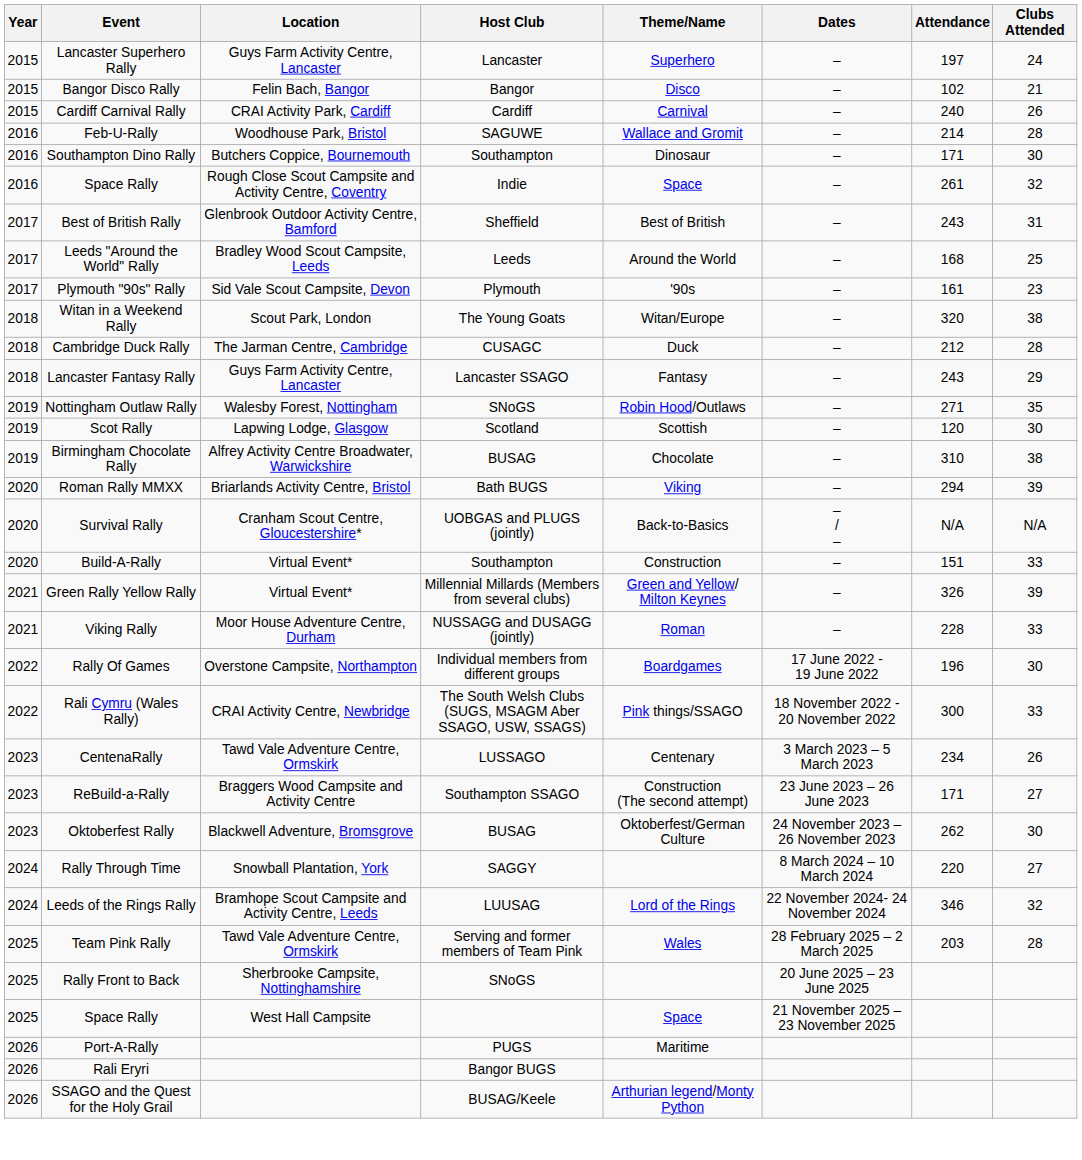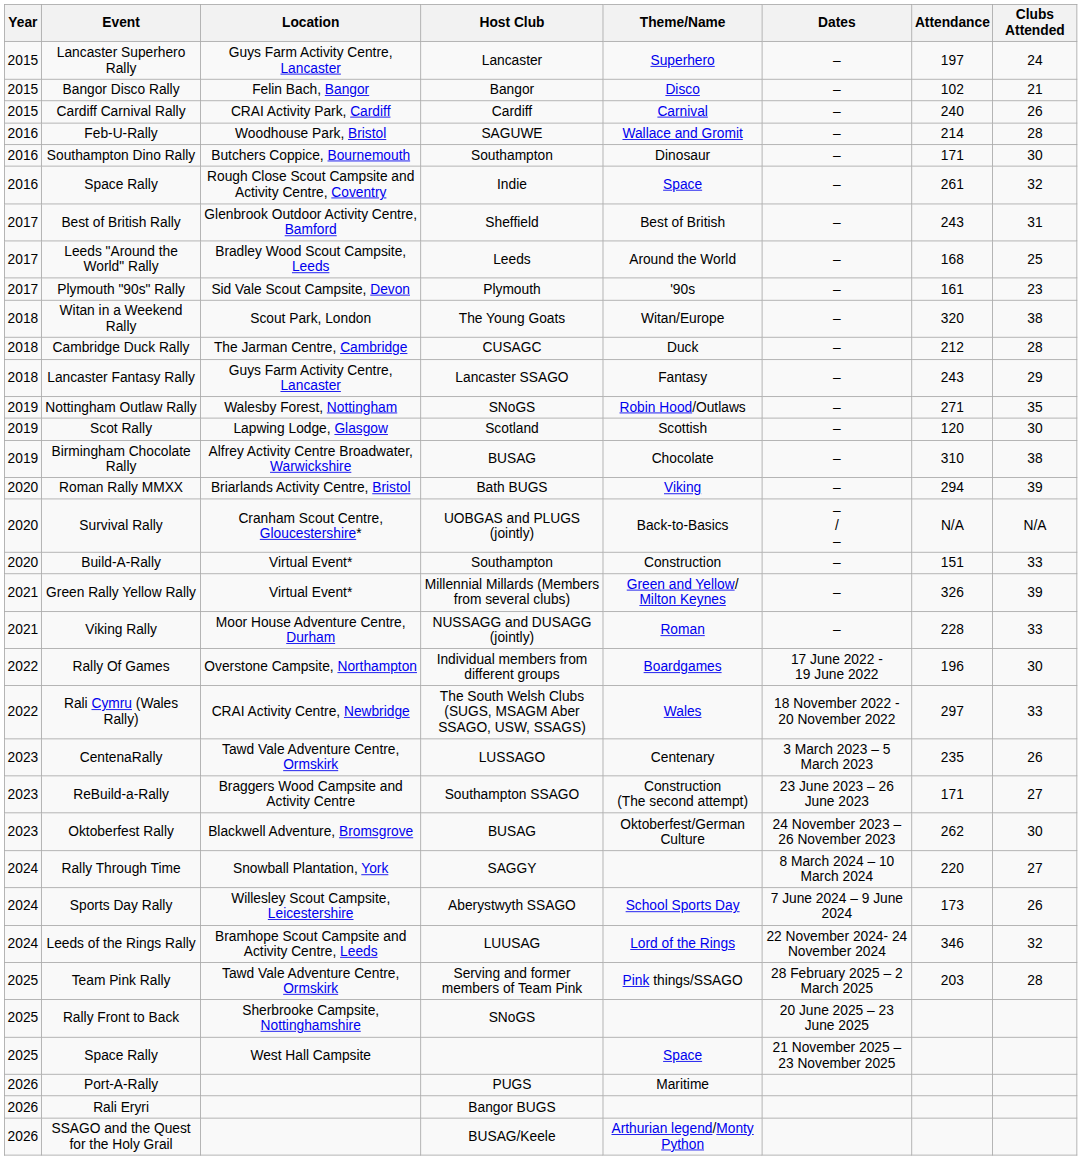 <table class="wikitable" style="text-align:center">
 <tr>
 <th>Year</th>
 <th>Event</th>
 <th>Location</th>
 <th>Host Club</th>
 <th>Theme/Name</th>
 <th>Dates</th>
 <th>Attendance</th>
 <th>Clubs Attended</th>
 </tr>
 <tr>
 <td>2015</td>
 <td>Lancaster Superhero Rally</td>
 <td>Guys Farm Activity Centre, <a href='#'>Lancaster</a></td>
 <td>Lancaster</td>
 <td><a href='#'>Superhero</a></td>
 <td>–<br></td>
 <td>197</td>
 <td>24</td>
 </tr>
 <tr>
 <td>2015</td>
 <td>Bangor Disco Rally</td>
 <td>Felin Bach, <a href='#'>Bangor</a></td>
 <td>Bangor</td>
 <td><a href='#'>Disco</a></td>
 <td>–<br></td>
 <td>102</td>
 <td>21</td>
 </tr>
 <tr>
 <td>2015</td>
 <td>Cardiff Carnival Rally</td>
 <td>CRAI Activity Park, <a href='#'>Cardiff</a></td>
 <td>Cardiff</td>
 <td><a href='#'>Carnival</a></td>
 <td>–<br></td>
 <td>240</td>
 <td>26</td>
 </tr>
 <tr>
 <td>2016</td>
 <td>Feb-U-Rally</td>
 <td>Woodhouse Park, <a href='#'>Bristol</a></td>
 <td>SAGUWE</td>
 <td><a href='#'>Wallace and Gromit</a></td>
 <td>–<br></td>
 <td>214</td>
 <td>28</td>
 </tr>
 <tr>
 <td>2016</td>
 <td>Southampton Dino Rally</td>
 <td>Butchers Coppice, <a href='#'>Bournemouth</a></td>
 <td>Southampton</td>
 <td>Dinosaur</td>
 <td>–<br></td>
 <td>171</td>
 <td>30</td>
 </tr>
 <tr>
 <td>2016</td>
 <td>Space Rally</td>
 <td>Rough Close Scout Campsite and Activity Centre, <a href='#'>Coventry</a></td>
 <td>Indie</td>
 <td><a href='#'>Space</a></td>
 <td>–<br></td>
 <td>261</td>
 <td>32</td>
 </tr>
 <tr>
 <td>2017</td>
 <td>Best of British Rally</td>
 <td>Glenbrook Outdoor Activity Centre, <a href='#'>Bamford</a></td>
 <td>Sheffield</td>
 <td>Best of British</td>
 <td>–<br></td>
 <td>243</td>
 <td>31</td>
 </tr>
 <tr>
 <td>2017</td>
 <td>Leeds "Around the World" Rally</td>
 <td>Bradley Wood Scout Campsite, <a href='#'>Leeds</a></td>
 <td>Leeds</td>
 <td>Around the World</td>
 <td>–<br></td>
 <td>168</td>
 <td>25</td>
 </tr>
 <tr>
 <td>2017</td>
 <td>Plymouth "90s" Rally</td>
 <td>Sid Vale Scout Campsite, <a href='#'>Devon</a></td>
 <td>Plymouth</td>
 <td>'90s</td>
 <td>–<br></td>
 <td>161</td>
 <td>23</td>
 </tr>
 <tr>
 <td>2018</td>
 <td>Witan in a Weekend Rally</td>
 <td>Scout Park, London</td>
 <td>The Young Goats</td>
 <td>Witan/Europe</td>
 <td>–<br></td>
 <td>320</td>
 <td>38</td>
 </tr>
 <tr>
 <td>2018</td>
 <td>Cambridge Duck Rally</td>
 <td>The Jarman Centre, <a href='#'>Cambridge</a></td>
 <td>CUSAGC</td>
 <td>Duck</td>
 <td>–<br></td>
 <td>212</td>
 <td>28</td>
 </tr>
 <tr>
 <td>2018</td>
 <td>Lancaster Fantasy Rally</td>
 <td>Guys Farm Activity Centre, <a href='#'>Lancaster</a></td>
 <td>Lancaster SSAGO</td>
 <td>Fantasy</td>
 <td>–<br></td>
 <td>243</td>
 <td>29</td>
 </tr>
 <tr>
 <td>2019</td>
 <td>Nottingham Outlaw Rally</td>
 <td>Walesby Forest, <a href='#'>Nottingham</a></td>
 <td>SNoGS</td>
 <td><a href='#'>Robin Hood</a>/Outlaws</td>
 <td>–<br></td>
 <td>271</td>
 <td>35</td>
 </tr>
 <tr>
 <td>2019</td>
 <td>Scot Rally</td>
 <td>Lapwing Lodge, <a href='#'>Glasgow</a></td>
 <td>Scotland</td>
 <td>Scottish</td>
 <td>–<br></td>
 <td>120</td>
 <td>30</td>
 </tr>
 <tr>
 <td>2019</td>
 <td>Birmingham Chocolate Rally</td>
 <td>Alfrey Activity Centre Broadwater, <a href='#'>Warwickshire</a></td>
 <td>BUSAG</td>
 <td>Chocolate</td>
 <td>–<br></td>
 <td>310</td>
 <td>38</td>
 </tr>
 <tr>
 <td>2020</td>
 <td>Roman Rally MMXX</td>
 <td>Briarlands Activity Centre, <a href='#'>Bristol</a></td>
 <td>Bath BUGS</td>
 <td><a href='#'>Viking</a></td>
 <td>–<br></td>
 <td>294</td>
 <td>39</td>
 </tr>
 <tr>
 <td>2020</td>
 <td>Survival Rally</td>
 <td>Cranham Scout Centre, <a href='#'>Gloucestershire</a>*</td>
 <td>UOBGAS and PLUGS (jointly)</td>
 <td>Back-to-Basics</td>
 <td>–<br> /<br>–<br></td>
 <td>N/A</td>
 <td>N/A</td>
 </tr>
 <tr>
 <td>2020</td>
 <td>Build-A-Rally</td>
 <td>Virtual Event*</td>
 <td>Southampton</td>
 <td>Construction</td>
 <td>–<br></td>
 <td>151</td>
 <td>33</td>
 </tr>
 <tr>
 <td>2021</td>
 <td>Green Rally Yellow Rally</td>
 <td>Virtual Event*</td>
 <td>Millennial Millards (Members from several clubs)</td>
 <td><a href='#'>Green and Yellow</a>/<br><a href='#'>Milton Keynes</a></td>
 <td>–<br></td>
 <td>326</td>
 <td>39</td>
 </tr>
 <tr>
 <td>2021</td>
 <td>Viking Rally</td>
 <td>Moor House Adventure Centre, <a href='#'>Durham</a></td>
 <td>NUSSAGG and DUSAGG (jointly)</td>
 <td><a href='#'>Roman</a></td>
 <td>–<br></td>
 <td>228</td>
 <td>33</td>
 </tr>
 <tr>
 <td>2022</td>
 <td>Rally Of Games</td>
 <td>Overstone Campsite, <a href='#'>Northampton</a></td>
 <td>Individual members from different groups</td>
 <td><a href='#'>Boardgames</a></td>
 <td>17 June 2022 -<br>19 June 2022</td>
 <td>196</td>
 <td>30</td>
 </tr>
 <tr>
 <td>2022</td>
 <td>Rali <a href='#'>Cymru</a> (Wales Rally)</td>
 <td>CRAI Activity Centre, <a href='#'>Newbridge</a></td>
 <td>The South Welsh Clubs<br>(SUGS, MSAGM Aber SSAGO, USW, SSAGS)</td>
-<td><a href='#'>Pink</a> things/SSAGO</td>
+<td><a href='#'>Wales</a></td>
 <td>18 November 2022 -<br>20 November 2022</td>
-<td>300</td>
+<td>297</td>
 <td>33</td>
 </tr>
 <tr>
 <td>2023</td>
 <td>CentenaRally</td>
 <td>Tawd Vale Adventure Centre, <a href='#'>Ormskirk</a></td>
 <td>LUSSAGO</td>
 <td>Centenary</td>
 <td>3 March 2023 – 5 March 2023</td>
-<td>234</td>
+<td>235</td>
 <td>26</td>
 </tr>
 <tr>
 <td>2023</td>
 <td>ReBuild-a-Rally</td>
 <td>Braggers Wood Campsite and Activity Centre</td>
 <td>Southampton SSAGO</td>
 <td>Construction<br>(The second attempt)</td>
 <td>23 June 2023 – 26 June 2023</td>
 <td>171</td>
 <td>27</td>
 </tr>
 <tr>
 <td>2023</td>
 <td>Oktoberfest Rally</td>
 <td>Blackwell Adventure, <a href='#'>Bromsgrove</a></td>
 <td>BUSAG</td>
 <td>Oktoberfest/German Culture</td>
 <td>24 November 2023 – 26 November 2023</td>
 <td>262</td>
 <td>30</td>
 </tr>
 <tr>
 <td>2024</td>
 <td>Rally Through Time</td>
 <td>Snowball Plantation, <a href='#'>York</a></td>
 <td>SAGGY</td>
 <td></td>
 <td>8 March 2024 – 10 March 2024</td>
 <td>220</td>
 <td>27</td>
 </tr>
 <tr>
 <td>2024</td>
+<td>Sports Day Rally</td>
+<td>Willesley Scout Campsite, <a href='#'>Leicestershire</a></td>
+<td>Aberystwyth SSAGO</td>
+<td><a href='#'>School Sports Day</a></td>
+<td>7 June 2024 – 9 June 2024</td>
+<td>173</td>
+<td>26</td>
+</tr>
+<tr>
+<td>2024</td>
 <td>Leeds of the Rings Rally</td>
 <td>Bramhope Scout Campsite and Activity Centre, <a href='#'>Leeds</a></td>
 <td>LUUSAG</td>
 <td><a href='#'>Lord of the Rings</a></td>
 <td>22 November 2024- 24 November 2024</td>
 <td>346</td>
 <td>32</td>
 </tr>
 <tr>
 <td>2025</td>
 <td>Team Pink Rally</td>
 <td>Tawd Vale Adventure Centre, <a href='#'>Ormskirk</a></td>
 <td>Serving and former members of Team Pink</td>
-<td><a href='#'>Wales</a></td>
+<td><a href='#'>Pink</a> things/SSAGO</td>
 <td>28 February 2025 – 2 March 2025</td>
 <td>203</td>
 <td>28</td>
 </tr>
 <tr>
 <td>2025</td>
 <td>Rally Front to Back</td>
 <td>Sherbrooke Campsite, <a href='#'>Nottinghamshire</a></td>
 <td>SNoGS</td>
 <td></td>
 <td>20 June 2025 – 23 June 2025</td>
 <td></td>
 <td></td>
 </tr>
 <tr>
 <td>2025</td>
 <td>Space Rally</td>
 <td>West Hall Campsite</td>
 <td></td>
 <td><a href='#'>Space</a></td>
 <td>21 November 2025 – 23 November 2025</td>
 <td></td>
 <td></td>
 </tr>
 <tr>
 <td>2026</td>
 <td>Port-A-Rally</td>
 <td></td>
 <td>PUGS</td>
 <td>Maritime</td>
 <td></td>
 <td></td>
 <td></td>
 </tr>
 <tr>
 <td>2026</td>
 <td>Rali Eryri</td>
 <td></td>
 <td>Bangor BUGS</td>
 <td></td>
 <td></td>
 <td></td>
 <td></td>
 </tr>
 <tr>
 <td>2026</td>
 <td>SSAGO and the Quest for the Holy Grail</td>
 <td></td>
 <td>BUSAG/Keele</td>
 <td><a href='#'>Arthurian legend</a>/<a href='#'>Monty Python</a></td>
 <td></td>
 <td></td>
 <td></td>
 </tr>
 </table>
